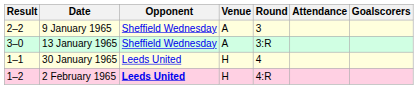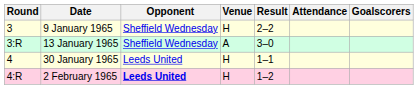 <table class="wikitable">
 <tr>
-<th>Result</th>
+<th>Round</th>
 <th>Date</th>
 <th>Opponent</th>
 <th>Venue</th>
-<th>Round</th>
+<th>Result</th>
 <th>Attendance</th>
 <th>Goalscorers</th>
 </tr>
 <tr style="background-color: #ffffdd;">
-<td>2–2</td>
+<td>3</td>
 <td>9 January 1965</td>
 <td><a href='#'>Sheffield Wednesday</a></td>
-<td>A</td>
-<td>3</td>
+<td>H</td>
+<td>2–2</td>
 <td></td>
 <td></td>
 </tr>
 <tr style="background-color: #d0ffe3;">
-<td>3–0</td>
+<td>3:R</td>
 <td>13 January 1965</td>
 <td><a href='#'>Sheffield Wednesday</a></td>
 <td>A</td>
-<td>3:R</td>
+<td>3–0</td>
 <td></td>
 <td></td>
 </tr>
 <tr style="background-color: #ffffdd;">
-<td>1–1</td>
+<td>4</td>
 <td>30 January 1965</td>
 <td><a href='#'>Leeds United</a></td>
 <td>H</td>
-<td>4</td>
+<td>1–1</td>
 <td></td>
 <td></td>
 </tr>
 <tr style="background-color: #ffd0e3;">
-<td>1–2</td>
+<td>4:R</td>
 <td>2 February 1965</td>
 <td><strong><a href='#'>Leeds United</a></strong></td>
 <td>H</td>
-<td>4:R</td>
+<td>1–2</td>
 <td></td>
 <td></td>
 </tr>
 </table>
